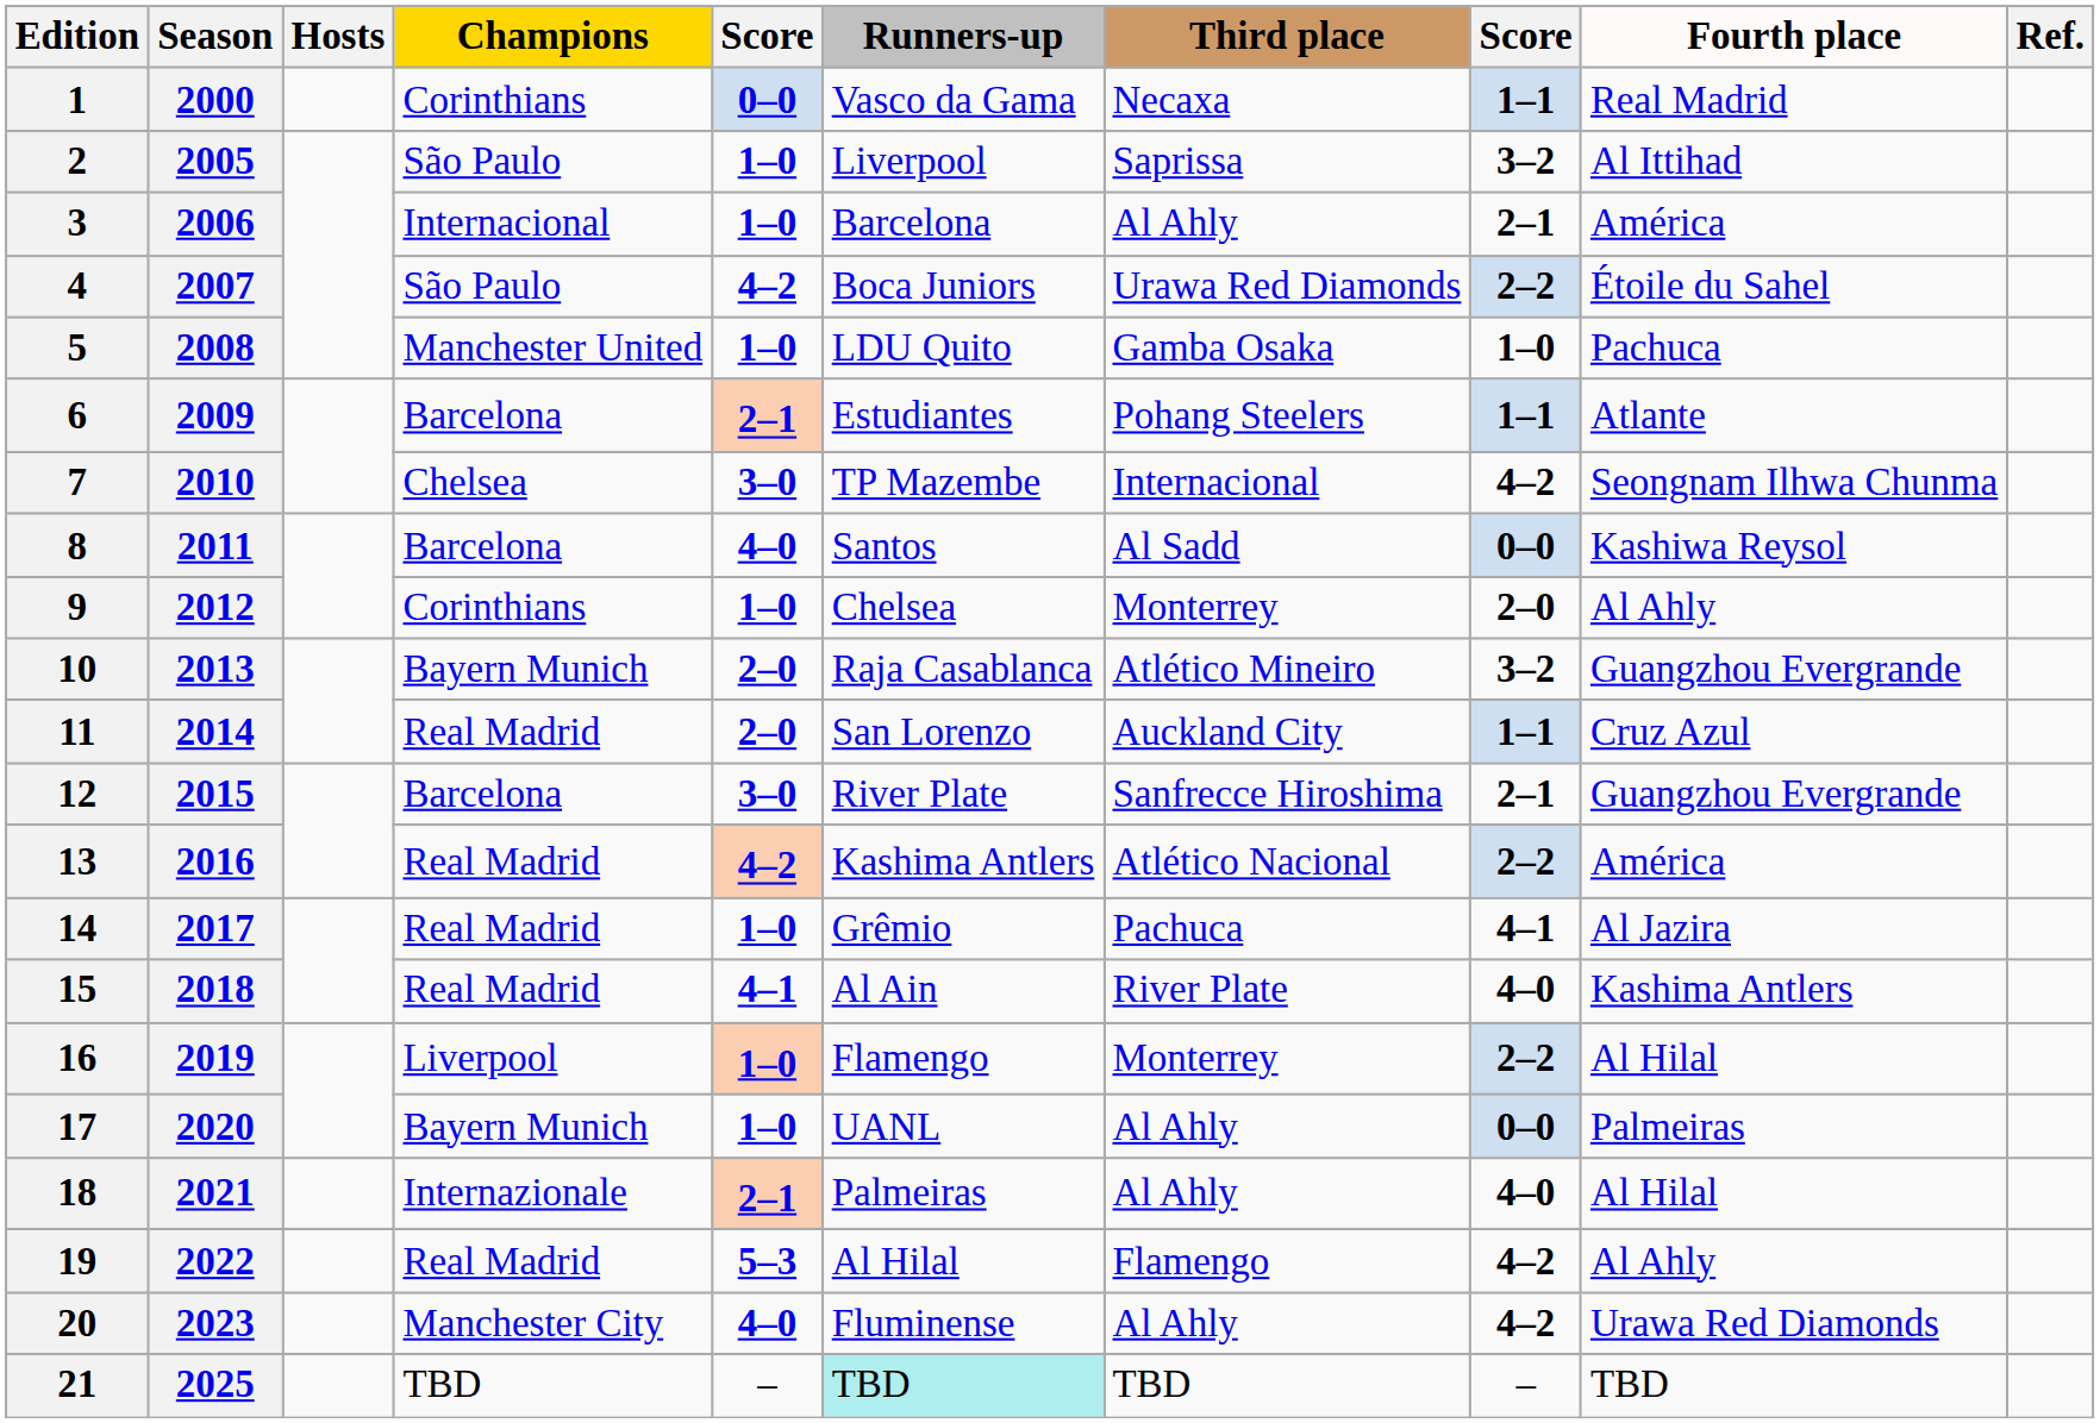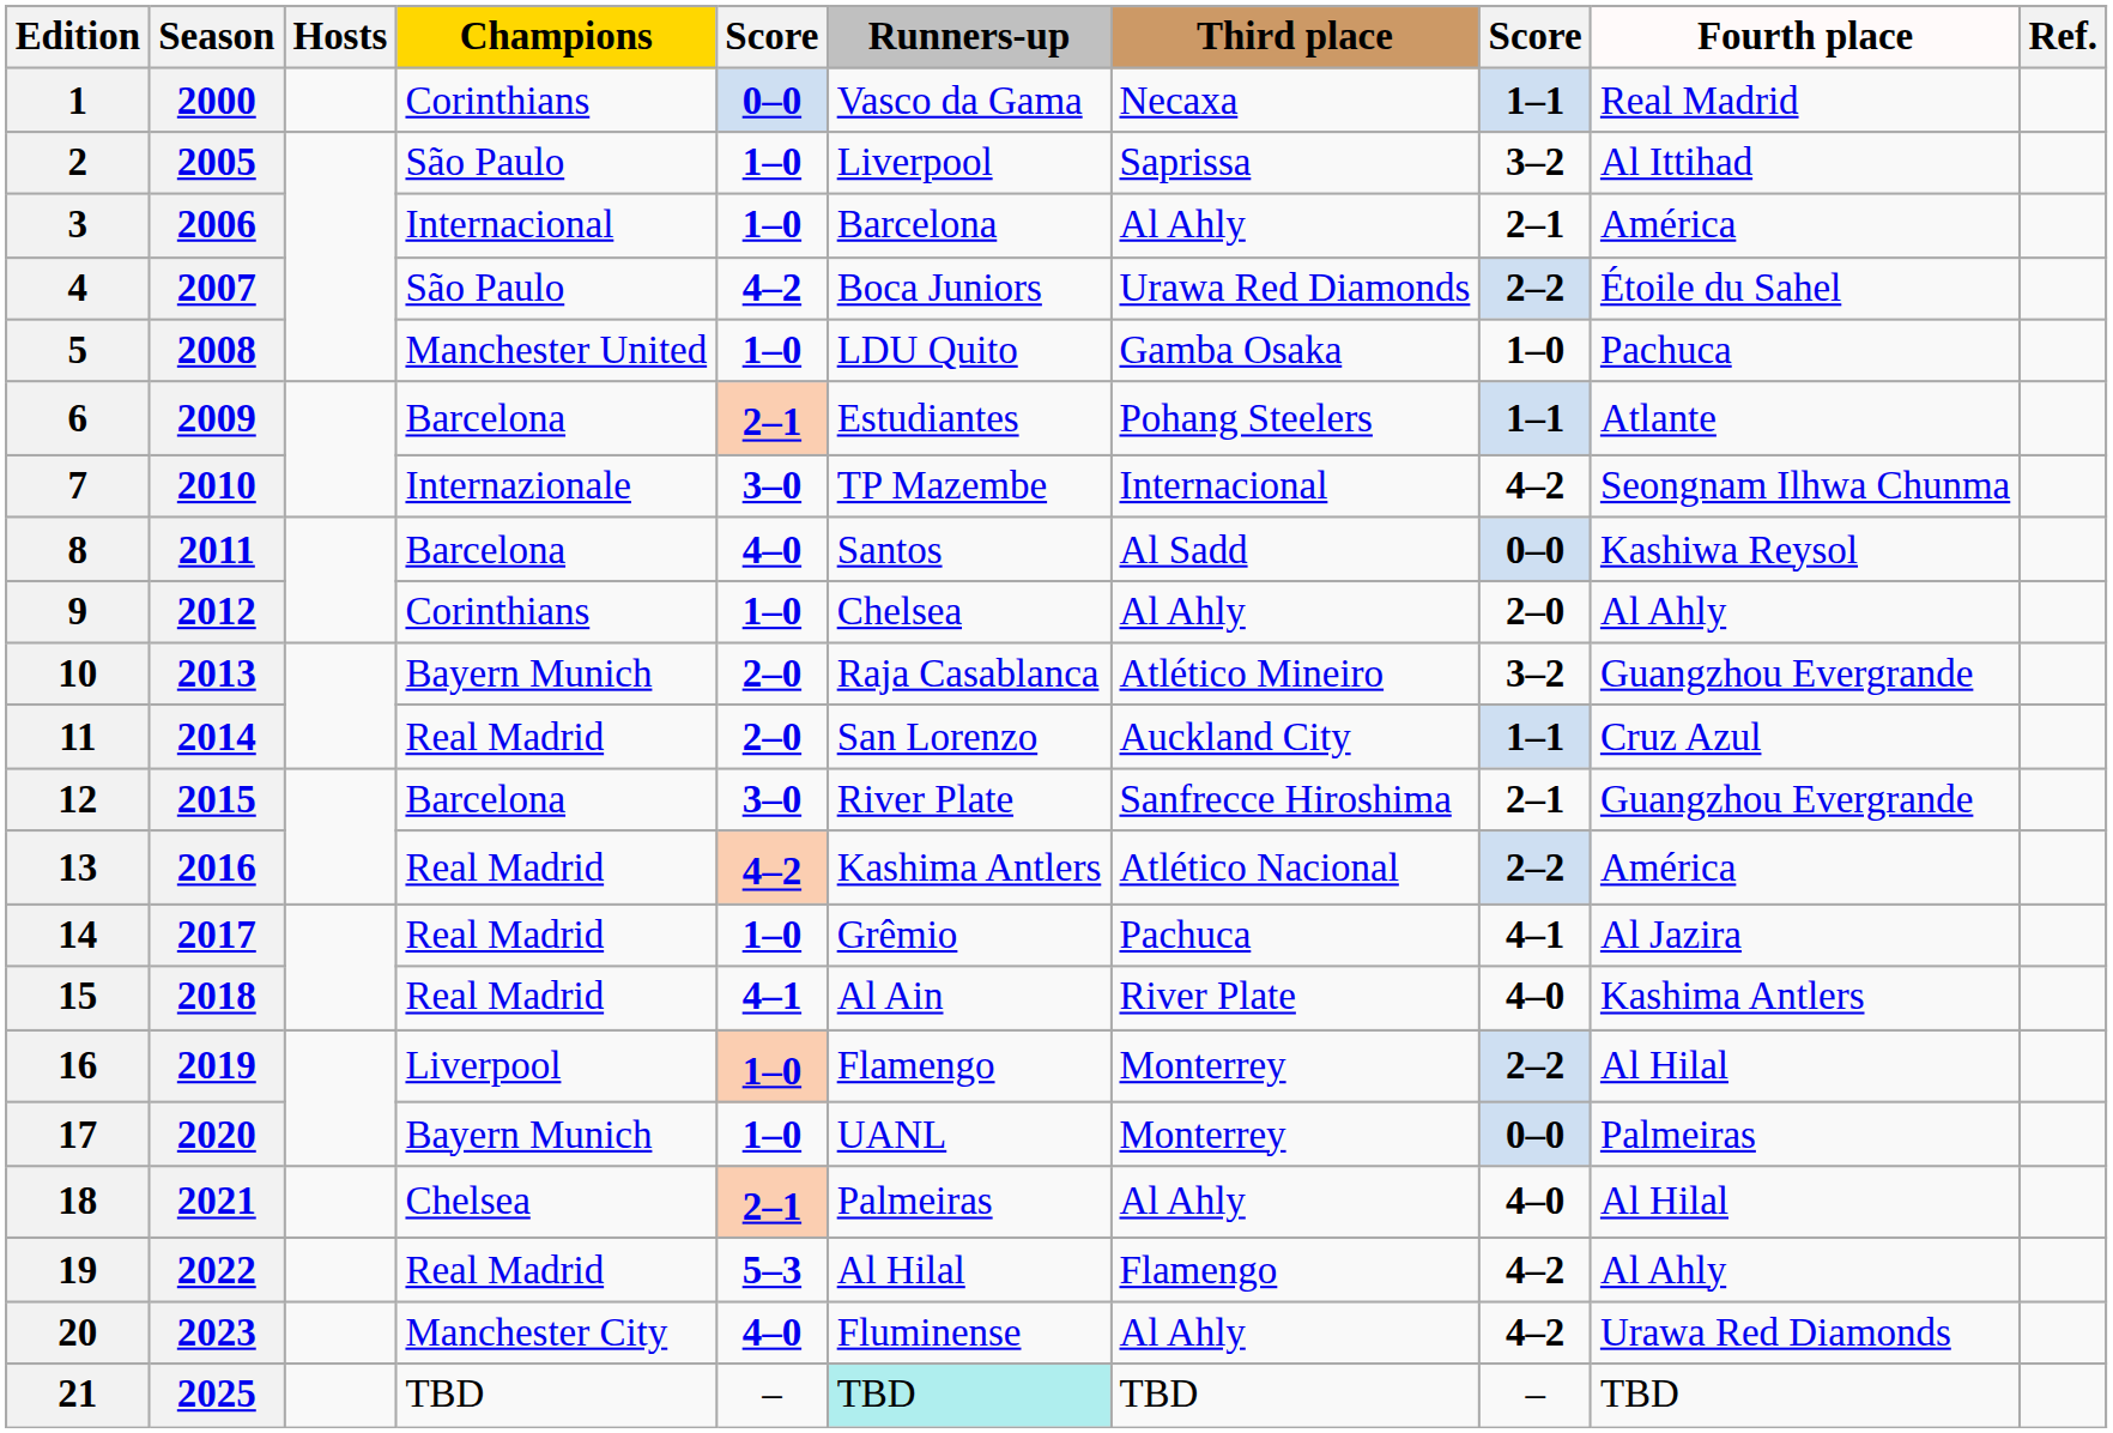 <table class="wikitable">
 <tr>
 <th scope="col">Edition</th>
 <th scope="col">Season</th>
 <th scope="col">Hosts</th>
 <th style="background:gold">Champions</th>
 <th scope="col">Score</th>
 <th style="background:silver">Runners-up</th>
 <th style="background:#c96">Third place</th>
 <th scope="col">Score</th>
 <th style="background:snow">Fourth place</th>
 <th scope="col">Ref.</th>
 </tr>
 <tr>
 <th scope="row" style="text-align:center">1</th>
 <th scope="row" style="text-align:center"><a href='#'>2000</a></th>
 <td></td>
 <td> <a href='#'>Corinthians</a></td>
 <td align="center" bgcolor="#cedff2"><strong><a href='#'>0–0</a></strong></td>
 <td> <a href='#'>Vasco da Gama</a></td>
 <td> <a href='#'>Necaxa</a></td>
 <td align="center" bgcolor="#cedff2"><strong>1–1</strong></td>
 <td> <a href='#'>Real Madrid</a></td>
 <td></td>
 </tr>
 <tr>
 <th scope="row" style="text-align:center">2</th>
 <th scope="row" style="text-align:center"><a href='#'>2005</a></th>
 <td rowspan="4"></td>
 <td> <a href='#'>São Paulo</a></td>
 <td align="center"><strong><a href='#'>1–0</a></strong></td>
 <td> <a href='#'>Liverpool</a></td>
 <td> <a href='#'>Saprissa</a></td>
 <td align="center"><strong>3–2</strong></td>
 <td> <a href='#'>Al Ittihad</a></td>
 <td></td>
 </tr>
 <tr>
 <th scope="row" style="text-align:center">3</th>
 <th scope="row" style="text-align:center"><a href='#'>2006</a></th>
 <td> <a href='#'>Internacional</a></td>
 <td align="center"><strong><a href='#'>1–0</a></strong></td>
 <td> <a href='#'>Barcelona</a></td>
 <td> <a href='#'>Al Ahly</a></td>
 <td align="center"><strong>2–1</strong></td>
 <td> <a href='#'>América</a></td>
 <td></td>
 </tr>
 <tr>
 <th scope="row" style="text-align:center">4</th>
 <th scope="row" style="text-align:center"><a href='#'>2007</a></th>
 <td> <a href='#'>São Paulo</a></td>
 <td align="center"><strong><a href='#'>4–2</a></strong></td>
 <td> <a href='#'>Boca Juniors</a></td>
 <td> <a href='#'>Urawa Red Diamonds</a></td>
 <td align="center" bgcolor="#cedff2"><strong>2–2</strong></td>
 <td> <a href='#'>Étoile du Sahel</a></td>
 <td></td>
 </tr>
 <tr>
 <th scope="row" style="text-align:center">5</th>
 <th scope="row" style="text-align:center"><a href='#'>2008</a></th>
 <td> <a href='#'>Manchester United</a></td>
 <td align="center"><strong><a href='#'>1–0</a></strong></td>
 <td> <a href='#'>LDU Quito</a></td>
 <td> <a href='#'>Gamba Osaka</a></td>
 <td align="center"><strong>1–0</strong></td>
 <td> <a href='#'>Pachuca</a></td>
 <td></td>
 </tr>
 <tr>
 <th scope="row" style="text-align:center">6</th>
 <th scope="row" style="text-align:center"><a href='#'>2009</a></th>
 <td rowspan="2"></td>
 <td> <a href='#'>Barcelona</a></td>
 <td align="center" bgcolor="#FBCEB1"><strong><a href='#'>2–1</a></strong><sup></sup></td>
 <td> <a href='#'>Estudiantes</a></td>
 <td> <a href='#'>Pohang Steelers</a></td>
 <td align="center" bgcolor="#cedff2"><strong>1–1</strong></td>
 <td> <a href='#'>Atlante</a></td>
 <td></td>
 </tr>
 <tr>
 <th scope="row" style="text-align:center">7</th>
 <th scope="row" style="text-align:center"><a href='#'>2010</a></th>
-<td> <a href='#'>Chelsea</a></td>
+<td> <a href='#'>Internazionale</a></td>
 <td align="center"><strong><a href='#'>3–0</a></strong></td>
 <td> <a href='#'>TP Mazembe</a></td>
 <td> <a href='#'>Internacional</a></td>
 <td align="center"><strong>4–2</strong></td>
 <td> <a href='#'>Seongnam Ilhwa Chunma</a></td>
 <td></td>
 </tr>
 <tr>
 <th scope="row" style="text-align:center">8</th>
 <th scope="row" style="text-align:center"><a href='#'>2011</a></th>
 <td rowspan="2"></td>
 <td> <a href='#'>Barcelona</a></td>
 <td align="center"><strong><a href='#'>4–0</a></strong></td>
 <td> <a href='#'>Santos</a></td>
 <td> <a href='#'>Al Sadd</a></td>
 <td align="center" bgcolor="#cedff2"><strong>0–0</strong></td>
 <td> <a href='#'>Kashiwa Reysol</a></td>
 <td></td>
 </tr>
 <tr>
 <th scope="row" style="text-align:center">9</th>
 <th scope="row" style="text-align:center"><a href='#'>2012</a></th>
 <td> <a href='#'>Corinthians</a></td>
 <td align="center"><strong><a href='#'>1–0</a></strong></td>
 <td> <a href='#'>Chelsea</a></td>
-<td> <a href='#'>Monterrey</a></td>
+<td> <a href='#'>Al Ahly</a></td>
 <td align="center"><strong>2–0</strong></td>
 <td> <a href='#'>Al Ahly</a></td>
 <td></td>
 </tr>
 <tr>
 <th scope="row" style="text-align:center">10</th>
 <th scope="row" style="text-align:center"><a href='#'>2013</a></th>
 <td rowspan="2"></td>
 <td> <a href='#'>Bayern Munich</a></td>
 <td align="center"><strong><a href='#'>2–0</a></strong></td>
 <td> <a href='#'>Raja Casablanca</a></td>
 <td> <a href='#'>Atlético Mineiro</a></td>
 <td align="center"><strong>3–2</strong></td>
 <td> <a href='#'>Guangzhou Evergrande</a></td>
 <td></td>
 </tr>
 <tr>
 <th scope="row" style="text-align:center">11</th>
 <th scope="row" style="text-align:center"><a href='#'>2014</a></th>
 <td> <a href='#'>Real Madrid</a></td>
 <td align="center"><strong><a href='#'>2–0</a></strong></td>
 <td> <a href='#'>San Lorenzo</a></td>
 <td> <a href='#'>Auckland City</a></td>
 <td align="center" bgcolor="#cedff2"><strong>1–1</strong></td>
 <td> <a href='#'>Cruz Azul</a></td>
 <td></td>
 </tr>
 <tr>
 <th scope="row" style="text-align:center">12</th>
 <th scope="row" style="text-align:center"><a href='#'>2015</a></th>
 <td rowspan="2"></td>
 <td> <a href='#'>Barcelona</a></td>
 <td align="center"><strong><a href='#'>3–0</a></strong></td>
 <td> <a href='#'>River Plate</a></td>
 <td> <a href='#'>Sanfrecce Hiroshima</a></td>
 <td align="center"><strong>2–1</strong></td>
 <td> <a href='#'>Guangzhou Evergrande</a></td>
 <td></td>
 </tr>
 <tr>
 <th scope="row" style="text-align:center">13</th>
 <th scope="row" style="text-align:center"><a href='#'>2016</a></th>
 <td> <a href='#'>Real Madrid</a></td>
 <td align="center" bgcolor="#FBCEB1"><strong><a href='#'>4–2</a></strong><sup></sup></td>
 <td> <a href='#'>Kashima Antlers</a></td>
 <td> <a href='#'>Atlético Nacional</a></td>
 <td align="center" bgcolor="#cedff2"><strong>2–2</strong></td>
 <td> <a href='#'>América</a></td>
 <td></td>
 </tr>
 <tr>
 <th scope="row" style="text-align:center">14</th>
 <th scope="row" style="text-align:center"><a href='#'>2017</a></th>
 <td rowspan="2"></td>
 <td> <a href='#'>Real Madrid</a></td>
 <td align="center"><strong><a href='#'>1–0</a></strong></td>
 <td> <a href='#'>Grêmio</a></td>
 <td> <a href='#'>Pachuca</a></td>
 <td align="center"><strong>4–1</strong></td>
 <td> <a href='#'>Al Jazira</a></td>
 <td></td>
 </tr>
 <tr>
 <th scope="row" style="text-align:center">15</th>
 <th scope="row" style="text-align:center"><a href='#'>2018</a></th>
 <td> <a href='#'>Real Madrid</a></td>
 <td align="center"><strong><a href='#'>4–1</a></strong></td>
 <td> <a href='#'>Al Ain</a></td>
 <td> <a href='#'>River Plate</a></td>
 <td align="center"><strong>4–0</strong></td>
 <td> <a href='#'>Kashima Antlers</a></td>
 <td></td>
 </tr>
 <tr>
 <th scope="row" style="text-align:center">16</th>
 <th scope="row" style="text-align:center"><a href='#'>2019</a></th>
 <td rowspan="2"></td>
 <td> <a href='#'>Liverpool</a></td>
 <td align="center" bgcolor="#FBCEB1"><strong><a href='#'>1–0</a></strong><sup></sup></td>
 <td> <a href='#'>Flamengo</a></td>
 <td> <a href='#'>Monterrey</a></td>
 <td align="center" bgcolor="#cedff2"><strong>2–2</strong></td>
 <td> <a href='#'>Al Hilal</a></td>
 <td></td>
 </tr>
 <tr>
 <th scope="row" style="text-align:center">17</th>
 <th scope="row" style="text-align:center"><a href='#'>2020</a></th>
 <td> <a href='#'>Bayern Munich</a></td>
 <td align="center"><strong><a href='#'>1–0</a></strong></td>
 <td> <a href='#'>UANL</a></td>
-<td> <a href='#'>Al Ahly</a></td>
+<td> <a href='#'>Monterrey</a></td>
 <td align="center" bgcolor="#cedff2"><strong>0–0</strong></td>
 <td> <a href='#'>Palmeiras</a></td>
 <td></td>
 </tr>
 <tr>
 <th scope="row" style="text-align:center">18</th>
 <th scope="row" style="text-align:center"><a href='#'>2021</a></th>
 <td></td>
-<td> <a href='#'>Internazionale</a></td>
+<td> <a href='#'>Chelsea</a></td>
 <td align="center" bgcolor="#FBCEB1"><strong><a href='#'>2–1</a></strong><sup></sup></td>
 <td> <a href='#'>Palmeiras</a></td>
 <td> <a href='#'>Al Ahly</a></td>
 <td align="center"><strong>4–0</strong></td>
 <td> <a href='#'>Al Hilal</a></td>
 <td></td>
 </tr>
 <tr>
 <th scope="row" style="text-align:center">19</th>
 <th scope="row" style="text-align:center"><a href='#'>2022</a></th>
 <td></td>
 <td> <a href='#'>Real Madrid</a></td>
 <td align="center"><strong><a href='#'>5–3</a></strong></td>
 <td> <a href='#'>Al Hilal</a></td>
 <td> <a href='#'>Flamengo</a></td>
 <td align="center"><strong>4–2</strong></td>
 <td> <a href='#'>Al Ahly</a></td>
 <td></td>
 </tr>
 <tr>
 <th scope="row" style="text-align:center">20</th>
 <th scope="row" style="text-align:center"><a href='#'>2023</a></th>
 <td></td>
 <td> <a href='#'>Manchester City</a></td>
 <td align="center"><strong><a href='#'>4–0</a></strong></td>
 <td> <a href='#'>Fluminense</a></td>
 <td> <a href='#'>Al Ahly</a></td>
 <td align="center"><strong>4–2</strong></td>
 <td> <a href='#'>Urawa Red Diamonds</a></td>
 <td></td>
 </tr>
 <tr>
 <th scope="row" style="text-align:center">21</th>
 <th scope="row" style="text-align:center"><a href='#'>2025</a></th>
 <td></td>
 <td>TBD</td>
 <td align="center">–</td>
 <td style="background: paleturquoise;">TBD</td>
 <td>TBD</td>
 <td align="center">–</td>
 <td>TBD</td>
 <td></td>
 </tr>
 </table>
